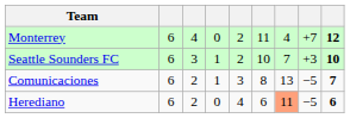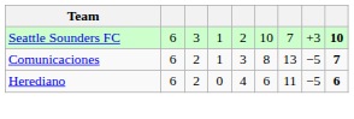 <table class="wikitable" style="text-align:center">
 <tr>
 <th style="width:175px;">Team</th>
 <th width="20"></th>
 <th width="20"></th>
 <th width="20"></th>
 <th width="20"></th>
 <th width="20"></th>
 <th width="20"></th>
 <th width="20"></th>
 <th width="20"></th>
-</tr>
-<tr style="background:#cfc;">
-<td align=left> <a href='#'>Monterrey</a></td>
-<td>6</td>
-<td>4</td>
-<td>0</td>
-<td>2</td>
-<td>11</td>
-<td>4</td>
-<td>+7</td>
-<td><strong>12</strong></td>
 </tr>
 <tr style="background:#cfc;">
 <td align=left> <a href='#'>Seattle Sounders FC</a></td>
 <td>6</td>
 <td>3</td>
 <td>1</td>
 <td>2</td>
 <td>10</td>
 <td>7</td>
 <td>+3</td>
 <td><strong>10</strong></td>
 </tr>
 <tr>
 <td align=left> <a href='#'>Comunicaciones</a></td>
 <td>6</td>
 <td>2</td>
 <td>1</td>
 <td>3</td>
 <td>8</td>
 <td>13</td>
 <td>−5</td>
 <td><strong>7</strong></td>
 </tr>
 <tr>
 <td align=left> <a href='#'>Herediano</a></td>
 <td>6</td>
 <td>2</td>
 <td>0</td>
 <td>4</td>
 <td>6</td>
-<td style="background: lightsalmon;">11</td>
+<td>11</td>
 <td>−5</td>
 <td><strong>6</strong></td>
 </tr>
 </table>
